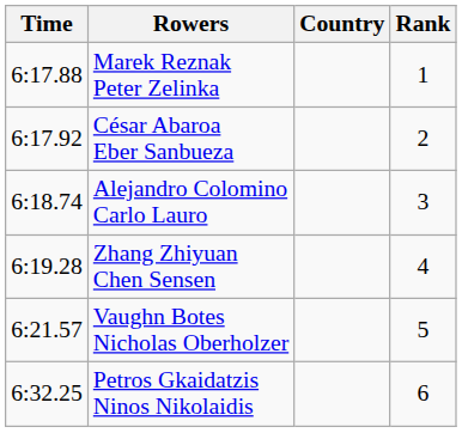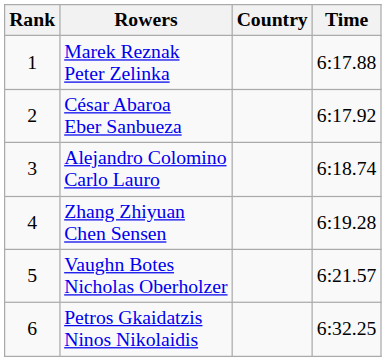 <table class="wikitable" style="text-align:center">
 <tr>
-<th>Time</th>
+<th>Rank</th>
 <th>Rowers</th>
 <th>Country</th>
-<th>Rank</th>
+<th>Time</th>
 </tr>
 <tr>
-<td>6:17.88</td>
+<td>1</td>
 <td align="left"><a href='#'>Marek Reznak</a><br><a href='#'>Peter Zelinka</a></td>
 <td align="left"></td>
-<td>1</td>
+<td>6:17.88</td>
 </tr>
 <tr>
-<td>6:17.92</td>
+<td>2</td>
 <td align="left"><a href='#'>César Abaroa</a><br><a href='#'>Eber Sanbueza</a></td>
 <td align="left"></td>
-<td>2</td>
+<td>6:17.92</td>
 </tr>
 <tr>
-<td>6:18.74</td>
+<td>3</td>
 <td align="left"><a href='#'>Alejandro Colomino</a><br><a href='#'>Carlo Lauro</a></td>
 <td align="left"></td>
-<td>3</td>
+<td>6:18.74</td>
 </tr>
 <tr>
-<td>6:19.28</td>
+<td>4</td>
 <td align="left"><a href='#'>Zhang Zhiyuan</a><br><a href='#'>Chen Sensen</a></td>
 <td align="left"></td>
-<td>4</td>
+<td>6:19.28</td>
 </tr>
 <tr>
-<td>6:21.57</td>
+<td>5</td>
 <td align="left"><a href='#'>Vaughn Botes</a><br><a href='#'>Nicholas Oberholzer</a></td>
 <td align="left"></td>
-<td>5</td>
+<td>6:21.57</td>
 </tr>
 <tr>
-<td>6:32.25</td>
+<td>6</td>
 <td align="left"><a href='#'>Petros Gkaidatzis</a><br><a href='#'>Ninos Nikolaidis</a></td>
 <td align="left"></td>
-<td>6</td>
+<td>6:32.25</td>
 </tr>
 </table>
